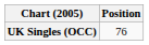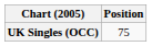 <table class="wikitable plainrowheaders" style="text-align:center">
 <tr>
 <th>Chart (2005)</th>
 <th>Position</th>
 </tr>
 <tr>
 <th scope="row">UK Singles (OCC)</th>
-<td>76</td>
+<td>75</td>
 </tr>
 </table>
